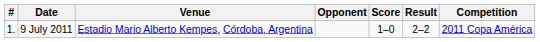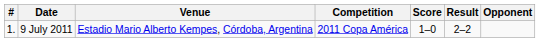 <table class="wikitable" style="font-size:100%; text-align: left;">
 <tr>
 <th>#</th>
 <th>Date</th>
 <th>Venue</th>
-<th>Opponent</th>
+<th>Competition</th>
 <th>Score</th>
 <th>Result</th>
-<th>Competition</th>
+<th>Opponent</th>
 </tr>
 <tr>
 <td>1.</td>
 <td>9 July 2011</td>
 <td><a href='#'>Estadio Mario Alberto Kempes</a>, <a href='#'>Córdoba, Argentina</a></td>
-<td></td>
+<td><a href='#'>2011 Copa América</a></td>
 <td align=center>1–0</td>
 <td align=center>2–2</td>
-<td><a href='#'>2011 Copa América</a></td>
+<td></td>
 </tr>
 </table>
